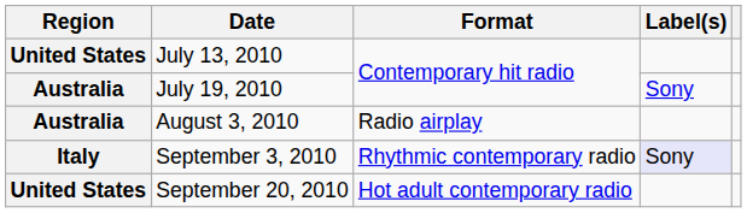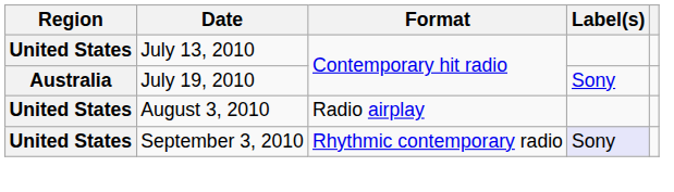 <table class="wikitable plainrowheaders">
 <tr>
 <th scope="col">Region</th>
 <th scope="col">Date</th>
 <th scope="col">Format</th>
 <th scope="col">Label(s)</th>
 <th scope="col"></th>
 </tr>
 <tr>
 <th scope="row">United States</th>
 <td>July 13, 2010</td>
 <td rowspan="2"><a href='#'>Contemporary hit radio</a></td>
 <td></td>
 <td align="center"></td>
 </tr>
 <tr>
 <th scope="row">Australia</th>
 <td>July 19, 2010</td>
 <td><a href='#'>Sony</a></td>
 <td align="center"></td>
 </tr>
 <tr>
-<th scope="row">Australia</th>
+<th scope="row">United States</th>
 <td>August 3, 2010</td>
 <td>Radio <a href='#'>airplay</a></td>
 <td></td>
 <td align="center"></td>
 </tr>
 <tr>
-<th scope="row">Italy</th>
+<th scope="row">United States</th>
 <td>September 3, 2010</td>
 <td><a href='#'>Rhythmic contemporary</a> radio</td>
 <td style="background: lavender;">Sony</td>
 <td align="center"></td>
 </tr>
-<tr>
-<th scope="row">United States</th>
-<td>September 20, 2010</td>
-<td><a href='#'>Hot adult contemporary radio</a></td>
-<td></td>
-<td align="center"></td>
-</tr>
 </table>
